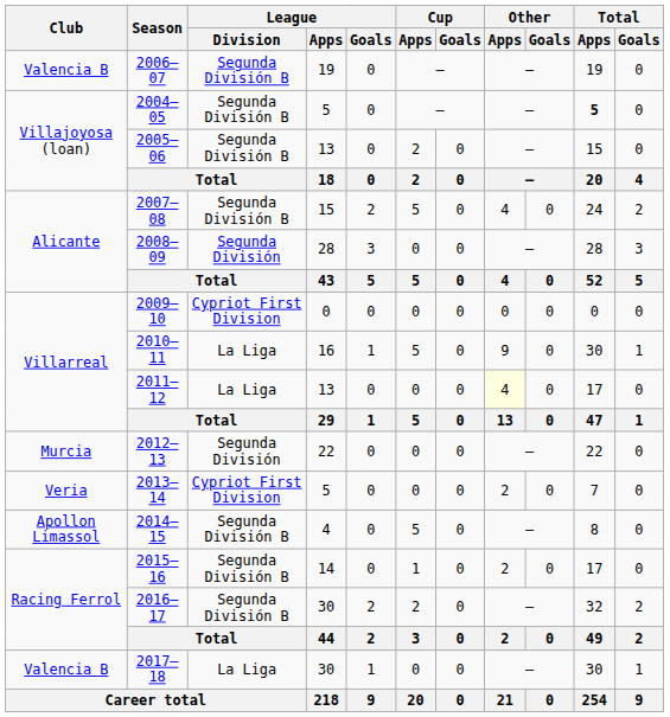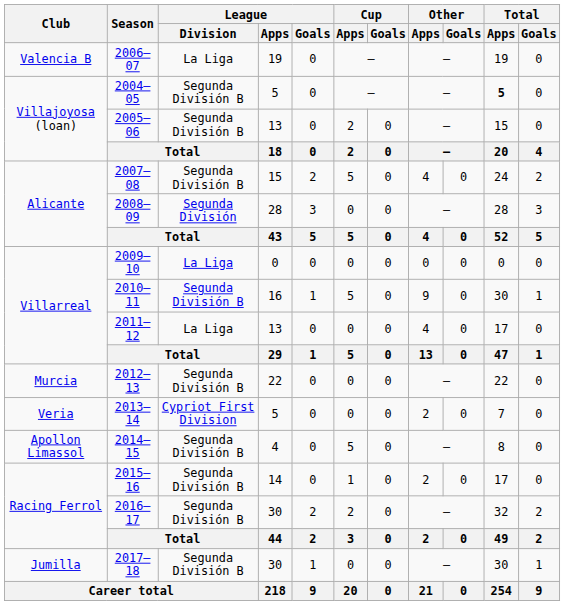 <table class="wikitable" style="text-align: center;">
 <tr>
 <th rowspan="2">Club</th>
 <th rowspan="2">Season</th>
 <th colspan="3">League</th>
 <th colspan="2">Cup</th>
 <th colspan="2">Other</th>
 <th colspan="2">Total</th>
 </tr>
 <tr>
 <th>Division</th>
 <th>Apps</th>
 <th>Goals</th>
 <th>Apps</th>
 <th>Goals</th>
 <th>Apps</th>
 <th>Goals</th>
 <th>Apps</th>
 <th>Goals</th>
 </tr>
 <tr>
 <td rowspan="1"><a href='#'>Valencia B</a></td>
 <td><a href='#'>2006–07</a></td>
-<td><a href='#'>Segunda División B</a></td>
+<td>La Liga</td>
 <td>19</td>
 <td>0</td>
 <td colspan="2">—</td>
 <td colspan="2">—</td>
 <td>19</td>
 <td>0</td>
 </tr>
 <tr>
 <td rowspan="3"><a href='#'>Villajoyosa</a> (loan)</td>
 <td><a href='#'>2004–05</a></td>
 <td>Segunda División B</td>
 <td>5</td>
 <td>0</td>
 <td colspan="2">—</td>
 <td colspan="2">—</td>
 <td><strong>5</strong></td>
 <td>0</td>
 </tr>
 <tr>
 <td><a href='#'>2005–06</a></td>
 <td>Segunda División B</td>
 <td>13</td>
 <td>0</td>
 <td>2</td>
 <td>0</td>
 <td colspan="2">—</td>
 <td>15</td>
 <td>0</td>
 </tr>
 <tr>
 <th colspan="2">Total</th>
 <th>18</th>
 <th>0</th>
 <th>2</th>
 <th>0</th>
 <th colspan="2">—</th>
 <th>20</th>
 <th>4</th>
 </tr>
 <tr>
 <td rowspan="3"><a href='#'>Alicante</a></td>
 <td><a href='#'>2007–08</a></td>
 <td>Segunda División B</td>
 <td>15</td>
 <td>2</td>
 <td>5</td>
 <td>0</td>
 <td>4</td>
 <td>0</td>
 <td>24</td>
 <td>2</td>
 </tr>
 <tr>
 <td><a href='#'>2008–09</a></td>
 <td><a href='#'>Segunda División</a></td>
 <td>28</td>
 <td>3</td>
 <td>0</td>
 <td>0</td>
 <td colspan="2">—</td>
 <td>28</td>
 <td>3</td>
 </tr>
 <tr>
 <th colspan="2">Total</th>
 <th>43</th>
 <th>5</th>
 <th>5</th>
 <th>0</th>
 <th>4</th>
 <th>0</th>
 <th>52</th>
 <th>5</th>
 </tr>
 <tr>
 <td rowspan="4"><a href='#'>Villarreal</a></td>
 <td><a href='#'>2009–10</a></td>
-<td><a href='#'>Cypriot First Division</a></td>
+<td><a href='#'>La Liga</a></td>
 <td>0</td>
 <td>0</td>
 <td>0</td>
 <td>0</td>
 <td>0</td>
 <td>0</td>
 <td>0</td>
 <td>0</td>
 </tr>
 <tr>
 <td><a href='#'>2010–11</a></td>
-<td>La Liga</td>
+<td><a href='#'>Segunda División B</a></td>
 <td>16</td>
 <td>1</td>
 <td>5</td>
 <td>0</td>
 <td>9</td>
 <td>0</td>
 <td>30</td>
 <td>1</td>
 </tr>
 <tr>
 <td><a href='#'>2011–12</a></td>
 <td>La Liga</td>
 <td>13</td>
 <td>0</td>
 <td>0</td>
 <td>0</td>
-<td style="background: lightyellow;">4</td>
+<td>4</td>
 <td>0</td>
 <td>17</td>
 <td>0</td>
 </tr>
 <tr>
 <th colspan="2">Total</th>
 <th>29</th>
 <th>1</th>
 <th>5</th>
 <th>0</th>
 <th>13</th>
 <th>0</th>
 <th>47</th>
 <th>1</th>
 </tr>
 <tr>
 <td rowspan="1"><a href='#'>Murcia</a></td>
 <td><a href='#'>2012–13</a></td>
-<td>Segunda División</td>
+<td>Segunda División B</td>
 <td>22</td>
 <td>0</td>
 <td>0</td>
 <td>0</td>
 <td colspan="2">—</td>
 <td>22</td>
 <td>0</td>
 </tr>
 <tr>
 <td rowspan="1"><a href='#'>Veria</a></td>
 <td><a href='#'>2013–14</a></td>
 <td><a href='#'>Cypriot First Division</a></td>
 <td>5</td>
 <td>0</td>
 <td>0</td>
 <td>0</td>
 <td>2</td>
 <td>0</td>
 <td>7</td>
 <td>0</td>
 </tr>
 <tr>
 <td rowspan="1"><a href='#'>Apollon Limassol</a></td>
 <td><a href='#'>2014–15</a></td>
 <td>Segunda División B</td>
 <td>4</td>
 <td>0</td>
 <td>5</td>
 <td>0</td>
 <td colspan="2">—</td>
 <td>8</td>
 <td>0</td>
 </tr>
 <tr>
 <td rowspan="3"><a href='#'>Racing Ferrol</a></td>
 <td><a href='#'>2015–16</a></td>
 <td>Segunda División B</td>
 <td>14</td>
 <td>0</td>
 <td>1</td>
 <td>0</td>
 <td>2</td>
 <td>0</td>
 <td>17</td>
 <td>0</td>
 </tr>
 <tr>
 <td><a href='#'>2016–17</a></td>
 <td>Segunda División B</td>
 <td>30</td>
 <td>2</td>
 <td>2</td>
 <td>0</td>
 <td colspan="2">—</td>
 <td>32</td>
 <td>2</td>
 </tr>
 <tr>
 <th colspan="2">Total</th>
 <th>44</th>
 <th>2</th>
 <th>3</th>
 <th>0</th>
 <th>2</th>
 <th>0</th>
 <th>49</th>
 <th>2</th>
 </tr>
 <tr>
-<td rowspan="1"><a href='#'>Valencia B</a></td>
+<td><a href='#'>Jumilla</a></td>
 <td><a href='#'>2017–18</a></td>
-<td>La Liga</td>
+<td>Segunda División B</td>
 <td>30</td>
 <td>1</td>
 <td>0</td>
 <td>0</td>
 <td colspan="2">—</td>
 <td>30</td>
 <td>1</td>
 </tr>
 <tr>
 <th colspan="3">Career total</th>
 <th>218</th>
 <th>9</th>
 <th>20</th>
 <th>0</th>
 <th>21</th>
 <th>0</th>
 <th>254</th>
 <th>9</th>
 </tr>
 </table>
